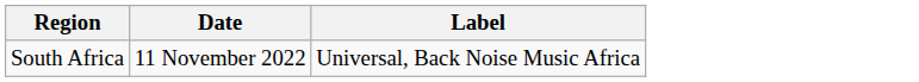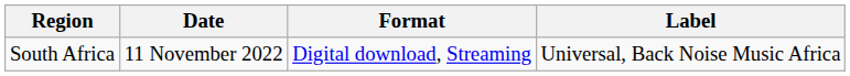 <table class="wikitable">
 <tr>
 <th>Region</th>
 <th>Date</th>
+<th>Format</th>
 <th>Label</th>
 </tr>
 <tr>
 <td>South Africa</td>
 <td>11 November 2022</td>
+<td><a href='#'>Digital download</a>, <a href='#'>Streaming</a></td>
 <td>Universal, Back Noise Music Africa</td>
 </tr>
 </table>
